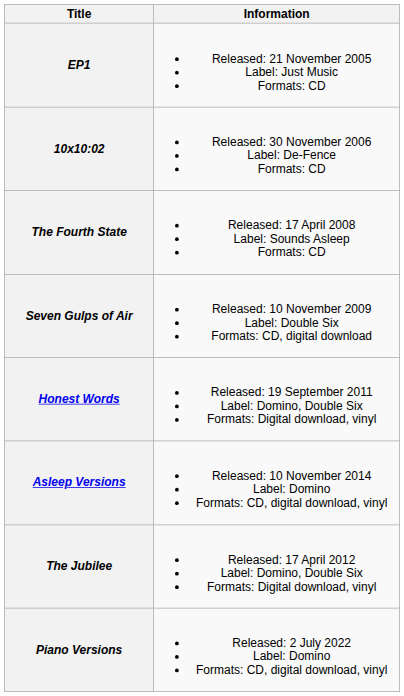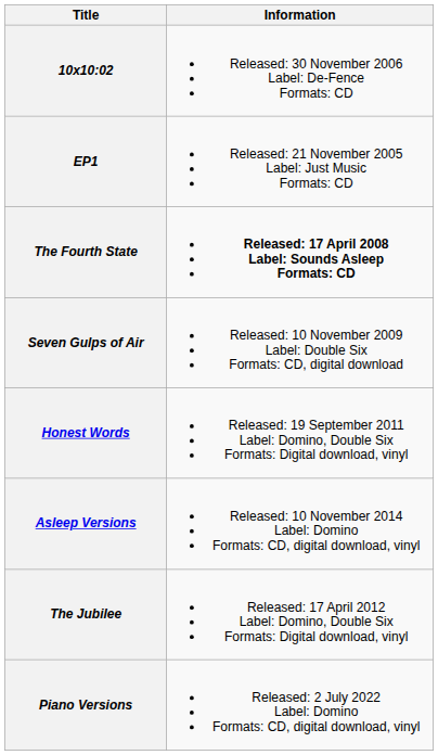 <table class="wikitable plainrowheaders" style="text-align:center;">
 <tr>
 <th scope="col" style="width:12em;" rowspan="1">Title</th>
 <th scope="col" style="width:20em;" rowspan="1">Information</th>
 </tr>
 <tr>
+<th scope="row"><em>10x10:02</em><br></th>
+<td><br><ul><li>Released: 30 November 2006</li><li>Label: De-Fence</li><li>Formats: CD</li></ul></td>
+</tr>
+<tr>
 <th scope="row"><em>EP1</em></th>
 <td><br><ul><li>Released: 21 November 2005</li><li>Label: Just Music</li><li>Formats: CD</li></ul></td>
 </tr>
 <tr>
-<th scope="row"><em>10x10:02</em><br></th>
-<td><br><ul><li>Released: 30 November 2006</li><li>Label: De-Fence</li><li>Formats: CD</li></ul></td>
-</tr>
-<tr>
 <th scope="row"><em>The Fourth State</em></th>
-<td><br><ul><li>Released: 17 April 2008</li><li>Label: Sounds Asleep</li><li>Formats: CD</li></ul></td>
+<td><strong><br><ul><li>Released: 17 April 2008</li><li>Label: Sounds Asleep</li><li>Formats: CD</li></ul></strong></td>
 </tr>
 <tr>
 <th scope="row"><em>Seven Gulps of Air</em></th>
 <td><br><ul><li>Released: 10 November 2009</li><li>Label: Double Six</li><li>Formats: CD, digital download</li></ul></td>
 </tr>
 <tr>
 <th scope="row"><em><a href='#'>Honest Words</a></em><br></th>
 <td><br><ul><li>Released: 19 September 2011</li><li>Label: Domino, Double Six</li><li>Formats: Digital download, vinyl</li></ul></td>
 </tr>
 <tr>
 <th scope="row"><em><a href='#'>Asleep Versions</a></em></th>
 <td><br><ul><li>Released: 10 November 2014</li><li>Label: Domino</li><li>Formats: CD, digital download, vinyl</li></ul></td>
 </tr>
 <tr>
 <th scope="row"><em>The Jubilee</em><br></th>
 <td><br><ul><li>Released: 17 April 2012</li><li>Label: Domino, Double Six</li><li>Formats: Digital download, vinyl</li></ul></td>
 </tr>
 <tr>
 <th scope="row"><em>Piano Versions</em></th>
 <td><br><ul><li>Released: 2 July 2022</li><li>Label: Domino</li><li>Formats: CD, digital download, vinyl</li></ul></td>
 </tr>
 </table>
